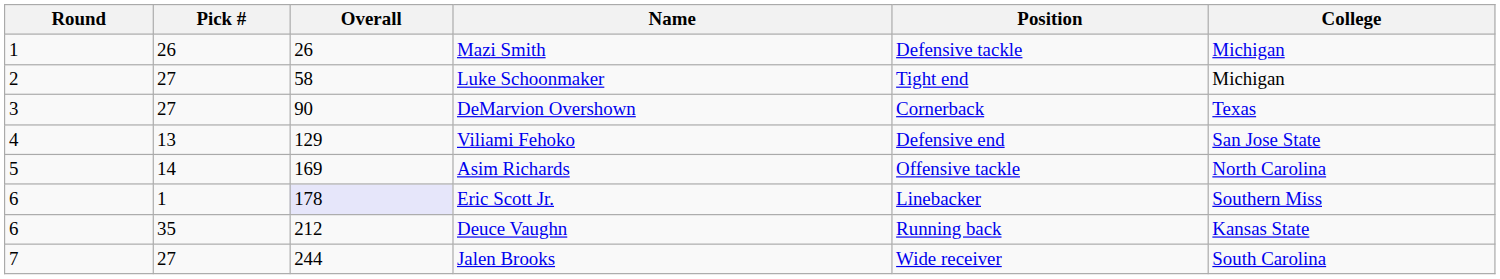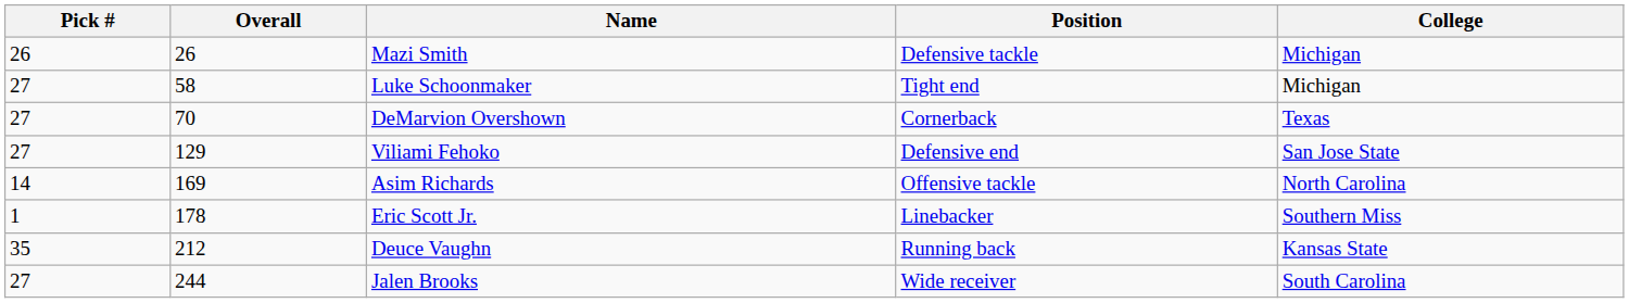 <table class="wikitable sortable sortable" style="width: 100%">
 <tr>
-<th>Round</th>
 <th>Pick #</th>
 <th>Overall</th>
 <th>Name</th>
 <th>Position</th>
 <th>College</th>
 </tr>
 <tr>
-<td>1</td>
 <td>26</td>
 <td>26</td>
 <td><a href='#'>Mazi Smith</a></td>
 <td><a href='#'>Defensive tackle</a></td>
 <td><a href='#'>Michigan</a></td>
 </tr>
 <tr>
-<td>2</td>
 <td>27</td>
 <td>58</td>
 <td><a href='#'>Luke Schoonmaker</a></td>
 <td><a href='#'>Tight end</a></td>
 <td>Michigan</td>
 </tr>
 <tr>
-<td>3</td>
 <td>27</td>
-<td>90</td>
+<td>70</td>
 <td><a href='#'>DeMarvion Overshown</a></td>
 <td><a href='#'>Cornerback</a></td>
 <td><a href='#'>Texas</a></td>
 </tr>
 <tr>
-<td>4</td>
-<td>13</td>
+<td>27</td>
 <td>129</td>
 <td><a href='#'>Viliami Fehoko</a></td>
 <td><a href='#'>Defensive end</a></td>
 <td><a href='#'>San Jose State</a></td>
 </tr>
 <tr>
-<td>5</td>
 <td>14</td>
 <td>169</td>
 <td><a href='#'>Asim Richards</a></td>
 <td><a href='#'>Offensive tackle</a></td>
 <td><a href='#'>North Carolina</a></td>
 </tr>
 <tr>
-<td>6</td>
 <td>1</td>
-<td style="background: lavender;">178</td>
+<td>178</td>
 <td><a href='#'>Eric Scott Jr.</a></td>
 <td><a href='#'>Linebacker</a></td>
 <td><a href='#'>Southern Miss</a></td>
 </tr>
 <tr>
-<td>6</td>
 <td>35</td>
 <td>212</td>
 <td><a href='#'>Deuce Vaughn</a></td>
 <td><a href='#'>Running back</a></td>
 <td><a href='#'>Kansas State</a></td>
 </tr>
 <tr>
-<td>7</td>
 <td>27</td>
 <td>244</td>
 <td><a href='#'>Jalen Brooks</a></td>
 <td><a href='#'>Wide receiver</a></td>
 <td><a href='#'>South Carolina</a></td>
 </tr>
 </table>
